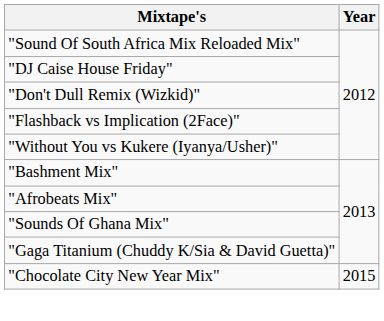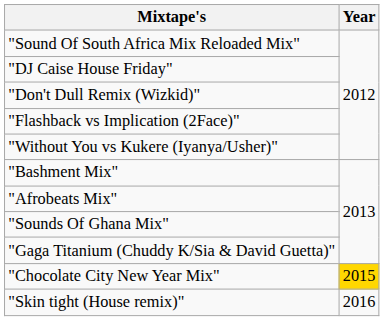 <table class="wikitable">
 <tr>
 <th>Mixtape's</th>
 <th>Year</th>
 </tr>
 <tr>
 <td>"Sound Of South Africa Mix Reloaded Mix"</td>
 <td rowspan="5">2012</td>
 </tr>
 <tr>
 <td>"DJ Caise House Friday"</td>
 </tr>
 <tr>
 <td>"Don't Dull Remix (Wizkid)"</td>
 </tr>
 <tr>
 <td>"Flashback vs Implication (2Face)"</td>
 </tr>
 <tr>
 <td>"Without You vs Kukere (Iyanya/Usher)"</td>
 </tr>
 <tr>
 <td>"Bashment Mix"</td>
 <td rowspan="4">2013</td>
 </tr>
 <tr>
 <td>"Afrobeats Mix"</td>
 </tr>
 <tr>
 <td>"Sounds Of Ghana Mix"</td>
 </tr>
 <tr>
 <td>"Gaga Titanium (Chuddy K/Sia & David Guetta)"</td>
 </tr>
 <tr>
 <td>"Chocolate City New Year Mix"</td>
-<td>2015</td>
+<td style="background: gold;">2015</td>
+</tr>
+<tr>
+<td>"Skin tight (House remix)"</td>
+<td>2016</td>
 </tr>
 </table>
